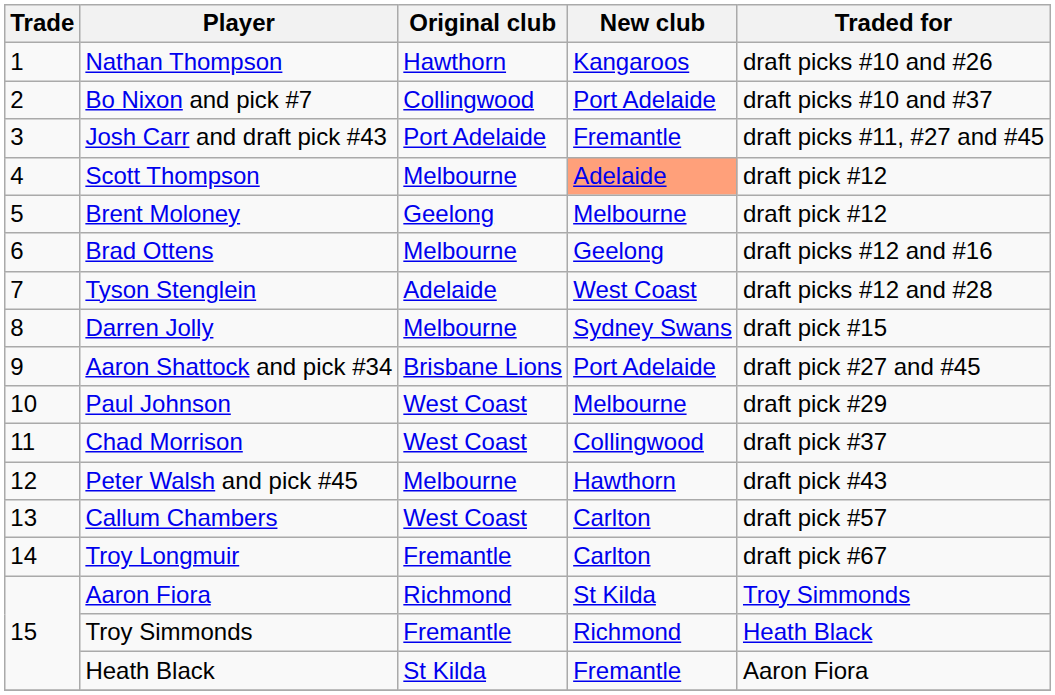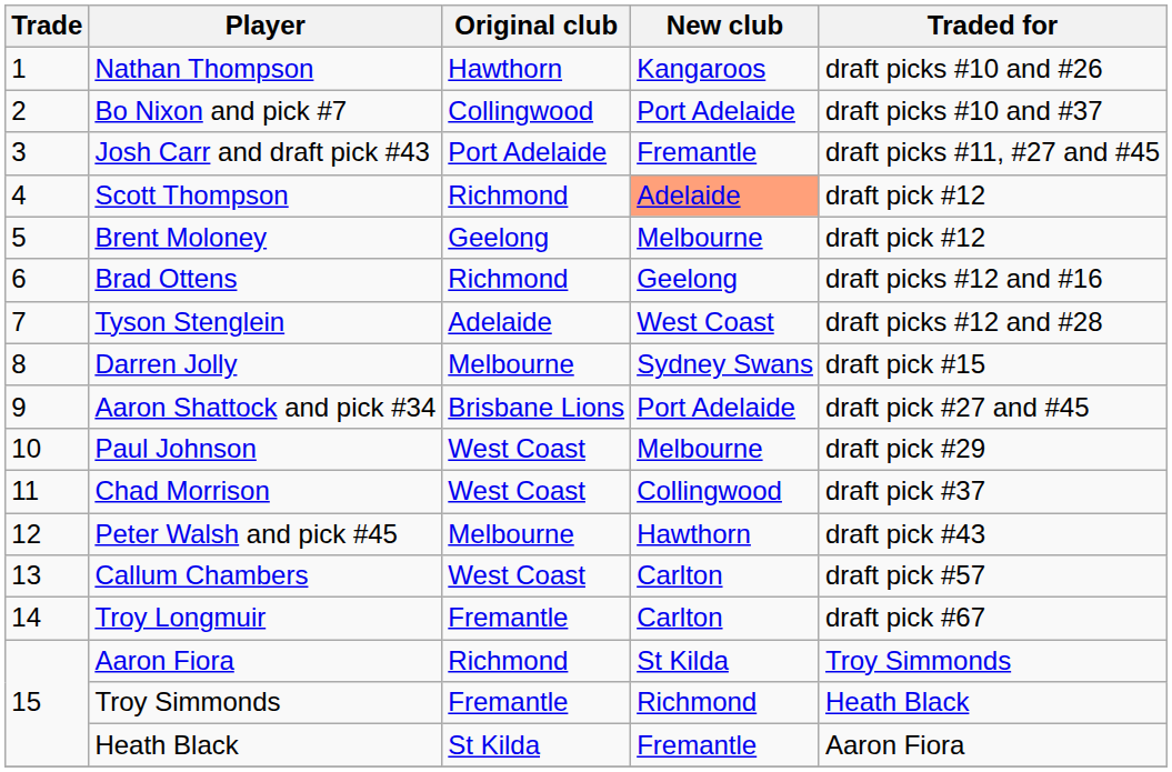 <table class="wikitable sortable">
 <tr>
 <th>Trade</th>
 <th>Player</th>
 <th>Original club</th>
 <th>New club</th>
 <th>Traded for</th>
 </tr>
 <tr>
 <td>1</td>
 <td><a href='#'>Nathan Thompson</a></td>
 <td><a href='#'>Hawthorn</a></td>
 <td><a href='#'>Kangaroos</a></td>
 <td>draft picks #10 and #26</td>
 </tr>
 <tr>
 <td>2</td>
 <td><a href='#'>Bo Nixon</a> and pick #7</td>
 <td><a href='#'>Collingwood</a></td>
 <td><a href='#'>Port Adelaide</a></td>
 <td>draft picks #10 and #37</td>
 </tr>
 <tr>
 <td>3</td>
 <td><a href='#'>Josh Carr</a> and draft pick #43</td>
 <td><a href='#'>Port Adelaide</a></td>
 <td><a href='#'>Fremantle</a></td>
 <td>draft picks #11, #27 and #45</td>
 </tr>
 <tr>
 <td>4</td>
 <td><a href='#'>Scott Thompson</a></td>
-<td><a href='#'>Melbourne</a></td>
+<td><a href='#'>Richmond</a></td>
 <td style="background: lightsalmon;"><a href='#'>Adelaide</a></td>
 <td>draft pick #12</td>
 </tr>
 <tr>
 <td>5</td>
 <td><a href='#'>Brent Moloney</a></td>
 <td><a href='#'>Geelong</a></td>
 <td><a href='#'>Melbourne</a></td>
 <td>draft pick #12</td>
 </tr>
 <tr>
 <td>6</td>
 <td><a href='#'>Brad Ottens</a></td>
-<td><a href='#'>Melbourne</a></td>
+<td><a href='#'>Richmond</a></td>
 <td><a href='#'>Geelong</a></td>
 <td>draft picks #12 and #16</td>
 </tr>
 <tr>
 <td>7</td>
 <td><a href='#'>Tyson Stenglein</a></td>
 <td><a href='#'>Adelaide</a></td>
 <td><a href='#'>West Coast</a></td>
 <td>draft picks #12 and #28</td>
 </tr>
 <tr>
 <td>8</td>
 <td><a href='#'>Darren Jolly</a></td>
 <td><a href='#'>Melbourne</a></td>
 <td><a href='#'>Sydney Swans</a></td>
 <td>draft pick #15</td>
 </tr>
 <tr>
 <td>9</td>
 <td><a href='#'>Aaron Shattock</a> and pick #34</td>
 <td><a href='#'>Brisbane Lions</a></td>
 <td><a href='#'>Port Adelaide</a></td>
 <td>draft pick #27 and #45</td>
 </tr>
 <tr>
 <td>10</td>
 <td><a href='#'>Paul Johnson</a></td>
 <td><a href='#'>West Coast</a></td>
 <td><a href='#'>Melbourne</a></td>
 <td>draft pick #29</td>
 </tr>
 <tr>
 <td>11</td>
 <td><a href='#'>Chad Morrison</a></td>
 <td><a href='#'>West Coast</a></td>
 <td><a href='#'>Collingwood</a></td>
 <td>draft pick #37</td>
 </tr>
 <tr>
 <td>12</td>
 <td><a href='#'>Peter Walsh</a> and pick #45</td>
 <td><a href='#'>Melbourne</a></td>
 <td><a href='#'>Hawthorn</a></td>
 <td>draft pick #43</td>
 </tr>
 <tr>
 <td>13</td>
 <td><a href='#'>Callum Chambers</a></td>
 <td><a href='#'>West Coast</a></td>
 <td><a href='#'>Carlton</a></td>
 <td>draft pick #57</td>
 </tr>
 <tr>
 <td>14</td>
 <td><a href='#'>Troy Longmuir</a></td>
 <td><a href='#'>Fremantle</a></td>
 <td><a href='#'>Carlton</a></td>
 <td>draft pick #67</td>
 </tr>
 <tr>
 <td rowspan="3">15</td>
 <td><a href='#'>Aaron Fiora</a></td>
 <td><a href='#'>Richmond</a></td>
 <td><a href='#'>St Kilda</a></td>
 <td><a href='#'>Troy Simmonds</a></td>
 </tr>
 <tr>
 <td>Troy Simmonds</td>
 <td><a href='#'>Fremantle</a></td>
 <td><a href='#'>Richmond</a></td>
 <td><a href='#'>Heath Black</a></td>
 </tr>
 <tr>
 <td>Heath Black</td>
 <td><a href='#'>St Kilda</a></td>
 <td><a href='#'>Fremantle</a></td>
 <td>Aaron Fiora</td>
 </tr>
 <tr>
 </tr>
 </table>
